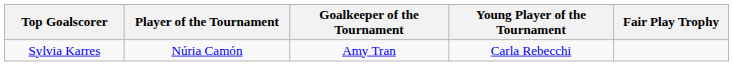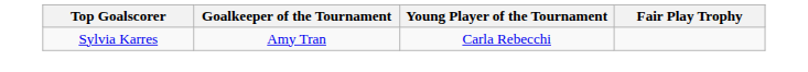 <table class="wikitable" style="text-align:center; margin:0 auto;">
 <tr>
 <th style="width: 160px;">Top Goalscorer</th>
-<th style="width: 230px;">Player of the Tournament</th>
 <th style="width: 220px;">Goalkeeper of the Tournament</th>
 <th style="width: 230px;">Young Player of the Tournament</th>
 <th style="width: 160px;">Fair Play Trophy</th>
 </tr>
 <tr>
 <td> <a href='#'>Sylvia Karres</a></td>
-<td> <a href='#'>Núria Camón</a></td>
 <td> <a href='#'>Amy Tran</a></td>
 <td> <a href='#'>Carla Rebecchi</a></td>
 <td></td>
 </tr>
 </table>
